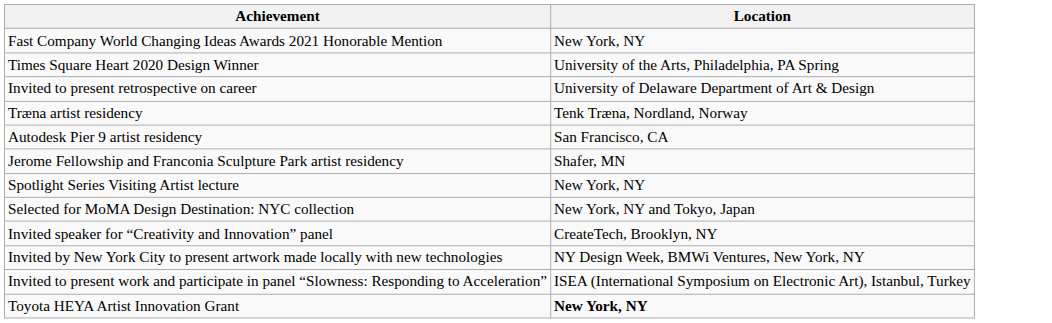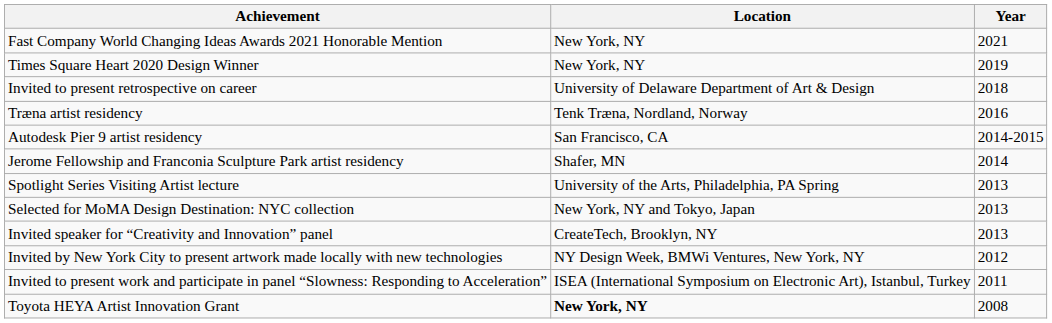 <table class="wikitable">
 <tr>
 <th>Achievement</th>
 <th>Location</th>
+<th>Year</th>
 </tr>
 <tr>
 <td>Fast Company World Changing Ideas Awards 2021 Honorable Mention</td>
 <td>New York, NY</td>
+<td>2021</td>
 </tr>
 <tr>
 <td>Times Square Heart 2020 Design Winner</td>
-<td>University of the Arts, Philadelphia, PA Spring</td>
+<td>New York, NY</td>
+<td>2019</td>
 </tr>
 <tr>
 <td>Invited to present retrospective on career</td>
 <td>University of Delaware Department of Art & Design</td>
+<td>2018</td>
 </tr>
 <tr>
 <td>Træna artist residency</td>
 <td>Tenk Træna, Nordland, Norway</td>
+<td>2016</td>
 </tr>
 <tr>
 <td>Autodesk Pier 9 artist residency</td>
 <td>San Francisco, CA</td>
+<td>2014-2015</td>
 </tr>
 <tr>
 <td>Jerome Fellowship and Franconia Sculpture Park artist residency</td>
 <td>Shafer, MN</td>
+<td>2014</td>
 </tr>
 <tr>
 <td>Spotlight Series Visiting Artist lecture</td>
-<td>New York, NY</td>
+<td>University of the Arts, Philadelphia, PA Spring</td>
+<td>2013</td>
 </tr>
 <tr>
 <td>Selected for MoMA Design Destination: NYC collection</td>
 <td>New York, NY and Tokyo, Japan</td>
+<td>2013</td>
 </tr>
 <tr>
 <td>Invited speaker for “Creativity and Innovation” panel</td>
 <td>CreateTech, Brooklyn, NY</td>
+<td>2013</td>
 </tr>
 <tr>
 <td>Invited by New York City  to present artwork made locally with new technologies</td>
 <td>NY Design Week, BMWi Ventures, New York, NY</td>
+<td>2012</td>
 </tr>
 <tr>
 <td>Invited to present work and participate in panel “Slowness: Responding to Acceleration”</td>
 <td>ISEA (International Symposium on Electronic Art), Istanbul, Turkey</td>
+<td>2011</td>
 </tr>
 <tr>
 <td>Toyota HEYA Artist Innovation Grant</td>
 <td><strong>New York, NY</strong></td>
+<td>2008</td>
 </tr>
 </table>
